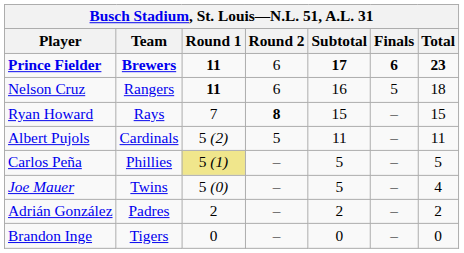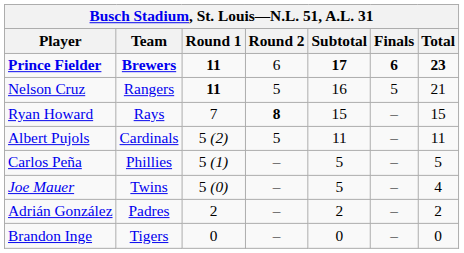 <table class="wikitable" style="font-size: 100%; text-align:center;">
 <tr>
 <th colspan="7"><a href='#'>Busch Stadium</a>, St. Louis—N.L. 51, A.L. 31</th>
 </tr>
 <tr>
 <th>Player</th>
 <th>Team</th>
 <th>Round 1</th>
 <th>Round 2</th>
 <th>Subtotal</th>
 <th>Finals</th>
 <th>Total</th>
 </tr>
 <tr>
 <td align="left"><strong><a href='#'>Prince Fielder</a></strong></td>
 <td><strong><a href='#'>Brewers</a></strong></td>
 <td><strong>11</strong></td>
 <td>6</td>
 <td><strong>17</strong></td>
 <td><strong>6</strong></td>
 <td><strong>23</strong></td>
 </tr>
 <tr>
 <td align="left"><a href='#'>Nelson Cruz</a></td>
 <td><a href='#'>Rangers</a></td>
 <td><strong>11</strong></td>
-<td>6</td>
+<td>5</td>
 <td>16</td>
 <td>5</td>
-<td>18</td>
+<td>21</td>
 </tr>
 <tr>
 <td align="left"><a href='#'>Ryan Howard</a></td>
 <td><a href='#'>Rays</a></td>
 <td>7</td>
 <td><strong>8</strong></td>
 <td>15</td>
 <td>–</td>
 <td>15</td>
 </tr>
 <tr>
 <td align="left"><a href='#'>Albert Pujols</a></td>
 <td><a href='#'>Cardinals</a></td>
 <td>5 <em>(2)</em></td>
 <td>5</td>
 <td>11</td>
 <td>–</td>
 <td>11</td>
 </tr>
 <tr>
 <td align="left"><a href='#'>Carlos Peña</a></td>
 <td><a href='#'>Phillies</a></td>
-<td style="background: khaki;">5 <em>(1)</em></td>
+<td>5 <em>(1)</em></td>
 <td>–</td>
 <td>5</td>
 <td>–</td>
 <td>5</td>
 </tr>
 <tr>
 <td align="left"><em><a href='#'>Joe Mauer</a></em></td>
 <td><a href='#'>Twins</a></td>
 <td>5 <em>(0)</em></td>
 <td>–</td>
 <td>5</td>
 <td>–</td>
 <td>4</td>
 </tr>
 <tr>
 <td align="left"><a href='#'>Adrián González</a></td>
 <td><a href='#'>Padres</a></td>
 <td>2</td>
 <td>–</td>
 <td>2</td>
 <td>–</td>
 <td>2</td>
 </tr>
 <tr>
 <td align="left"><a href='#'>Brandon Inge</a></td>
 <td><a href='#'>Tigers</a></td>
 <td>0</td>
 <td>–</td>
 <td>0</td>
 <td>–</td>
 <td>0</td>
 </tr>
 </table>
